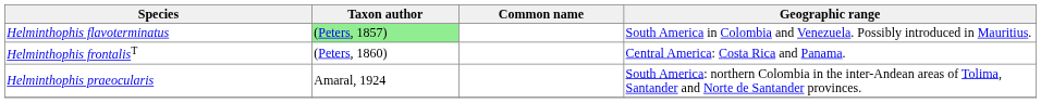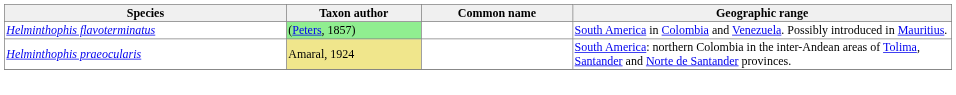 <table cellspacing=0 cellpadding=2 border=1 style="border-collapse: collapse;">
 <tr>
 <th bgcolor="#f0f0f0">Species</th>
 <th bgcolor="#f0f0f0">Taxon author</th>
 <th bgcolor="#f0f0f0">Common name</th>
 <th bgcolor="#f0f0f0">Geographic range</th>
 </tr>
 <tr>
 <td><em><a href='#'>Helminthophis flavoterminatus</a></em></td>
 <td style="background: lightgreen;">(<a href='#'>Peters</a>, 1857)</td>
 <td></td>
 <td style="width:40%"><a href='#'>South America</a> in <a href='#'>Colombia</a> and <a href='#'>Venezuela</a>. Possibly introduced in <a href='#'>Mauritius</a>.</td>
 </tr>
 <tr>
-<td><em><a href='#'>Helminthophis frontalis</a></em><span><sup>T</sup></span></td>
-<td>(<a href='#'>Peters</a>, 1860)</td>
-<td></td>
-<td><a href='#'>Central America</a>: <a href='#'>Costa Rica</a> and <a href='#'>Panama</a>.</td>
-</tr>
-<tr>
 <td><em><a href='#'>Helminthophis praeocularis</a></em></td>
-<td>Amaral, 1924</td>
+<td style="background: khaki;">Amaral, 1924</td>
 <td></td>
 <td><a href='#'>South America</a>: northern Colombia in the inter-Andean areas of <a href='#'>Tolima</a>, <a href='#'>Santander</a> and <a href='#'>Norte de Santander</a> provinces.</td>
 </tr>
 <tr>
 </tr>
 </table>
